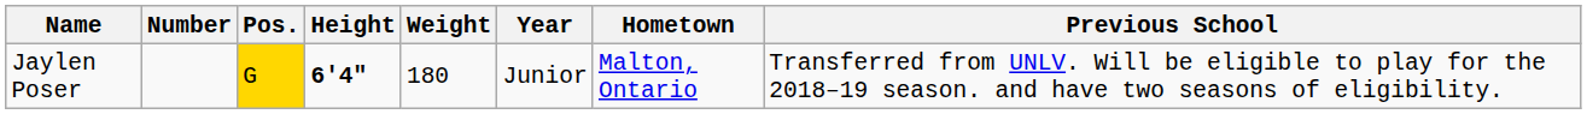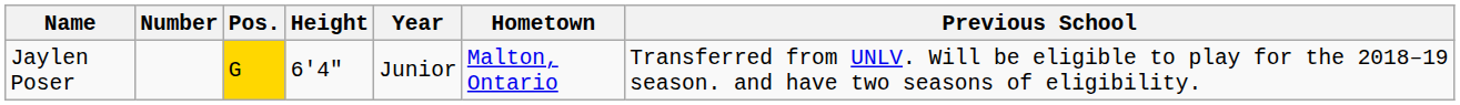 <table class="wikitable sortable" border="1">
 <tr>
 <th>Name</th>
 <th>Number</th>
 <th>Pos.</th>
 <th>Height</th>
-<th>Weight</th>
 <th>Year</th>
 <th>Hometown</th>
 <th class="unsortable">Previous School</th>
 </tr>
 <tr>
 <td>Jaylen Poser</td>
 <td></td>
 <td style="background: gold;">G</td>
-<td><strong>6'4"</strong></td>
-<td>180</td>
+<td>6'4"</td>
 <td>Junior</td>
 <td><a href='#'>Malton, Ontario</a></td>
 <td>Transferred from <a href='#'>UNLV</a>. Will be eligible to play for the 2018–19 season. and have two seasons of eligibility.</td>
 </tr>
 </table>
